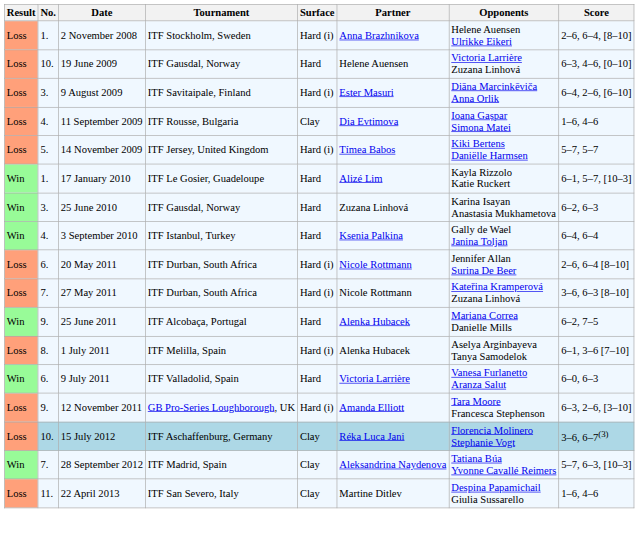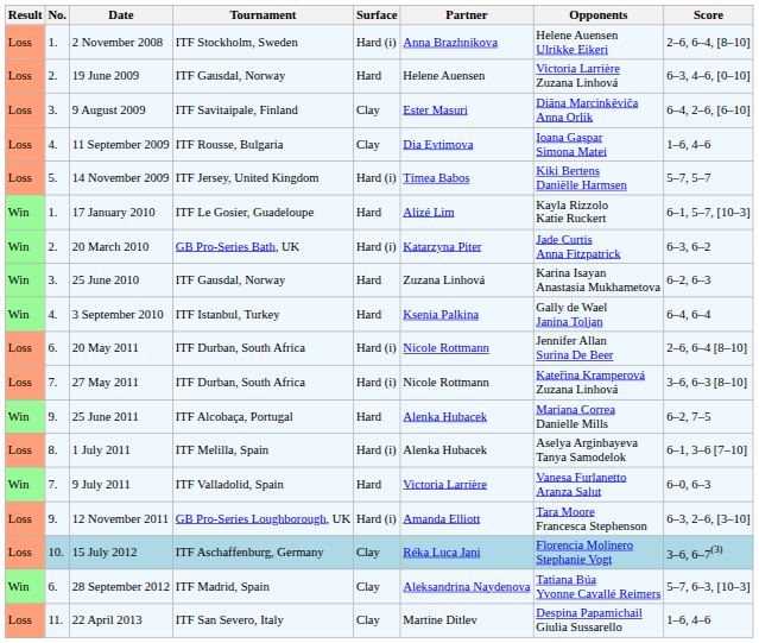 <table class="wikitable">
 <tr>
 <th>Result</th>
 <th>No.</th>
 <th>Date</th>
 <th>Tournament</th>
 <th>Surface</th>
 <th>Partner</th>
 <th>Opponents</th>
 <th>Score</th>
 </tr>
 <tr bgcolor="#f0f8ff">
 <td style="background:#ffa07a;">Loss</td>
 <td>1.</td>
 <td>2 November 2008</td>
 <td>ITF Stockholm, Sweden</td>
 <td>Hard (i)</td>
 <td> <a href='#'>Anna Brazhnikova</a></td>
 <td> Helene Auensen <br>  <a href='#'>Ulrikke Eikeri</a></td>
 <td>2–6, 6–4, [8–10]</td>
 </tr>
 <tr bgcolor="#f0f8ff">
 <td style="background:#ffa07a;">Loss</td>
-<td>10.</td>
+<td>2.</td>
 <td>19 June 2009</td>
 <td>ITF Gausdal, Norway</td>
 <td>Hard</td>
 <td> Helene Auensen</td>
 <td> <a href='#'>Victoria Larrière</a> <br>  Zuzana Linhová</td>
 <td>6–3, 4–6, [0–10]</td>
 </tr>
 <tr bgcolor="#f0f8ff">
 <td style="background:#ffa07a;">Loss</td>
 <td>3.</td>
 <td>9 August 2009</td>
 <td>ITF Savitaipale, Finland</td>
-<td>Hard (i)</td>
+<td>Clay</td>
 <td> <a href='#'>Ester Masuri</a></td>
 <td> <a href='#'>Diāna Marcinkēviča</a> <br>  <a href='#'>Anna Orlik</a></td>
 <td>6–4, 2–6, [6–10]</td>
 </tr>
 <tr bgcolor="#f0f8ff">
 <td style="background:#ffa07a;">Loss</td>
 <td>4.</td>
 <td>11 September 2009</td>
 <td>ITF Rousse, Bulgaria</td>
 <td>Clay</td>
 <td> <a href='#'>Dia Evtimova</a></td>
 <td> <a href='#'>Ioana Gașpar</a> <br>  <a href='#'>Simona Matei</a></td>
 <td>1–6, 4–6</td>
 </tr>
 <tr bgcolor="#f0f8ff">
 <td style="background:#ffa07a;">Loss</td>
 <td>5.</td>
 <td>14 November 2009</td>
 <td>ITF Jersey, United Kingdom</td>
 <td>Hard (i)</td>
 <td> <a href='#'>Tímea Babos</a></td>
 <td> <a href='#'>Kiki Bertens</a> <br>  <a href='#'>Daniëlle Harmsen</a></td>
 <td>5–7, 5–7</td>
 </tr>
 <tr bgcolor="#f0f8ff">
 <td style="background:#98fb98;">Win</td>
 <td>1.</td>
 <td>17 January 2010</td>
 <td>ITF Le Gosier, Guadeloupe</td>
 <td>Hard</td>
 <td> <a href='#'>Alizé Lim</a></td>
 <td> Kayla Rizzolo <br>  Katie Ruckert</td>
 <td>6–1, 5–7, [10–3]</td>
+</tr>
+<tr bgcolor="#f0f8ff">
+<td style="background:#98fb98;">Win</td>
+<td>2.</td>
+<td>20 March 2010</td>
+<td><a href='#'>GB Pro-Series Bath</a>, UK</td>
+<td>Hard (i)</td>
+<td> <a href='#'>Katarzyna Piter</a></td>
+<td> <a href='#'>Jade Curtis</a> <br>  <a href='#'>Anna Fitzpatrick</a></td>
+<td>6–3, 6–2</td>
 </tr>
 <tr bgcolor="#f0f8ff">
 <td style="background:#98fb98;">Win</td>
 <td>3.</td>
 <td>25 June 2010</td>
 <td>ITF Gausdal, Norway</td>
 <td>Hard</td>
 <td> Zuzana Linhová</td>
 <td> Karina Isayan <br>  Anastasia Mukhametova</td>
 <td>6–2, 6–3</td>
 </tr>
 <tr bgcolor="#f0f8ff">
 <td style="background:#98fb98;">Win</td>
 <td>4.</td>
 <td>3 September 2010</td>
 <td>ITF Istanbul, Turkey</td>
 <td>Hard</td>
 <td> <a href='#'>Ksenia Palkina</a></td>
 <td> Gally de Wael <br>  <a href='#'>Janina Toljan</a></td>
 <td>6–4, 6–4</td>
 </tr>
 <tr bgcolor="#f0f8ff">
 <td style="background:#ffa07a;">Loss</td>
 <td>6.</td>
 <td>20 May 2011</td>
 <td>ITF Durban, South Africa</td>
 <td>Hard (i)</td>
 <td> <a href='#'>Nicole Rottmann</a></td>
 <td> Jennifer Allan <br>  <a href='#'>Surina De Beer</a></td>
 <td>2–6, 6–4 [8–10]</td>
 </tr>
 <tr bgcolor="#f0f8ff">
 <td style="background:#ffa07a;">Loss</td>
 <td>7.</td>
 <td>27 May 2011</td>
 <td>ITF Durban, South Africa</td>
 <td>Hard (i)</td>
 <td> Nicole Rottmann</td>
 <td> <a href='#'>Kateřina Kramperová</a> <br>  Zuzana Linhová</td>
 <td>3–6, 6–3 [8–10]</td>
 </tr>
 <tr bgcolor="#f0f8ff">
 <td style="background:#98fb98;">Win</td>
 <td>9.</td>
 <td>25 June 2011</td>
 <td>ITF Alcobaça, Portugal</td>
 <td>Hard</td>
 <td> <a href='#'>Alenka Hubacek</a></td>
 <td> <a href='#'>Mariana Correa</a> <br>  Danielle Mills</td>
 <td>6–2, 7–5</td>
 </tr>
 <tr bgcolor="#f0f8ff">
 <td style="background:#ffa07a;">Loss</td>
 <td>8.</td>
 <td>1 July 2011</td>
 <td>ITF Melilla, Spain</td>
 <td>Hard (i)</td>
 <td> Alenka Hubacek</td>
 <td> Aselya Arginbayeva <br>  Tanya Samodelok</td>
 <td>6–1, 3–6 [7–10]</td>
 </tr>
 <tr bgcolor="#f0f8ff">
 <td style="background:#98fb98;">Win</td>
-<td>6.</td>
+<td>7.</td>
 <td>9 July 2011</td>
 <td>ITF Valladolid, Spain</td>
 <td>Hard</td>
 <td> <a href='#'>Victoria Larrière</a></td>
 <td> <a href='#'>Vanesa Furlanetto</a> <br>  <a href='#'>Aranza Salut</a></td>
 <td>6–0, 6–3</td>
 </tr>
 <tr bgcolor="#f0f8ff">
 <td style="background:#ffa07a;">Loss</td>
 <td>9.</td>
 <td>12 November 2011</td>
 <td><a href='#'>GB Pro-Series Loughborough</a>, UK</td>
 <td>Hard (i)</td>
 <td> <a href='#'>Amanda Elliott</a></td>
 <td> <a href='#'>Tara Moore</a> <br>  Francesca Stephenson</td>
 <td>6–3, 2–6, [3–10]</td>
 </tr>
 <tr bgcolor=lightblue>
 <td style="background:#ffa07a;">Loss</td>
 <td>10.</td>
 <td>15 July 2012</td>
 <td>ITF Aschaffenburg, Germany</td>
 <td>Clay</td>
 <td> <a href='#'>Réka Luca Jani</a></td>
 <td> <a href='#'>Florencia Molinero</a> <br>  <a href='#'>Stephanie Vogt</a></td>
 <td>3–6, 6–7<sup>(3)</sup></td>
 </tr>
 <tr bgcolor="#f0f8ff">
 <td style="background:#98fb98;">Win</td>
-<td>7.</td>
+<td>6.</td>
 <td>28 September 2012</td>
 <td>ITF Madrid, Spain</td>
 <td>Clay</td>
 <td> <a href='#'>Aleksandrina Naydenova</a></td>
 <td> <a href='#'>Tatiana Búa</a> <br>  <a href='#'>Yvonne Cavallé Reimers</a></td>
 <td>5–7, 6–3, [10–3]</td>
 </tr>
 <tr style="background:#f0f8ff;">
 <td style="background:#ffa07a;">Loss</td>
 <td>11.</td>
 <td>22 April 2013</td>
 <td>ITF San Severo, Italy</td>
 <td>Clay</td>
 <td> Martine Ditlev</td>
 <td> <a href='#'>Despina Papamichail</a> <br>  Giulia Sussarello</td>
 <td>1–6, 4–6</td>
 </tr>
 </table>
